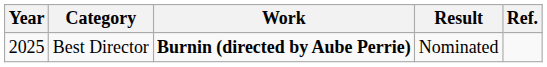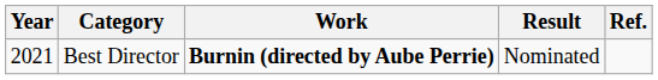 <table class="wikitable">
 <tr>
 <th>Year</th>
 <th>Category</th>
 <th>Work</th>
 <th>Result</th>
 <th>Ref.</th>
 </tr>
 <tr>
-<td>2025</td>
+<td>2021</td>
 <td>Best Director</td>
 <td><strong>Burnin (directed by Aube Perrie)</strong></td>
 <td>Nominated</td>
 <td></td>
 </tr>
 </table>
